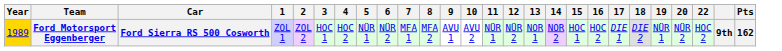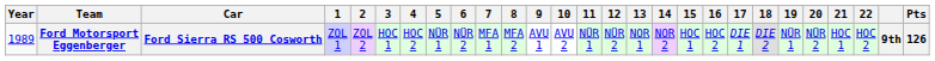 <table class="wikitable" border="1" style="text-align:center; font-size:85%;">
 <tr>
 <th>Year</th>
 <th>Team</th>
 <th>Car</th>
 <th>1</th>
 <th>2</th>
 <th>3</th>
 <th>4</th>
 <th>5</th>
 <th>6</th>
 <th>7</th>
 <th>8</th>
 <th>9</th>
 <th>10</th>
 <th>11</th>
 <th>12</th>
 <th>13</th>
 <th>14</th>
 <th>15</th>
 <th>16</th>
 <th>17</th>
 <th>18</th>
 <th>19</th>
 <th>20</th>
+<th>21</th>
 <th>22</th>
 <th></th>
 <th>Pts</th>
 </tr>
 <tr>
-<td style="background: gold;"><a href='#'>1989</a></td>
+<td><a href='#'>1989</a></td>
 <th nowrap><a href='#'>Ford Motorsport<br>Eggenberger</a></th>
 <th nowrap><a href='#'>Ford Sierra RS 500 Cosworth</a></th>
 <td style="background:#CFCFFF;"><a href='#'>ZOL<br>1</a><br></td>
 <td style="background:#efcfff;"><a href='#'>ZOL<br>2</a><br></td>
 <td style="background:#dfffdf;"><a href='#'>HOC<br>1</a><br></td>
 <td style="background:#dfffdf;"><a href='#'>HOC<br>2</a><br></td>
 <td style="background:#dfffdf;"><a href='#'>NÜR<br>1</a><br></td>
 <td style="background:#dfffdf;"><a href='#'>NÜR<br>2</a><br></td>
 <td style="background:#dfffdf;"><a href='#'>MFA<br>1</a><br></td>
 <td style="background:#dfffdf;"><a href='#'>MFA<br>2</a><br></td>
 <td style="background:#ffffff;"><a href='#'>AVU<br>1</a><br></td>
 <td style="background:#ffffff;"><a href='#'>AVU<br>2</a><br></td>
 <td style="background:#dfffdf;"><a href='#'>NÜR<br>1</a><br></td>
 <td style="background:#dfffdf;"><a href='#'>NÜR<br>2</a><br></td>
 <td style="background:#dfffdf;"><a href='#'>NOR<br>1</a><br></td>
 <td style="background:#efcfff;"><a href='#'>NOR<br>2</a><br></td>
 <td style="background:#dfffdf;"><a href='#'>HOC<br>1</a><br></td>
 <td style="background:#dfffdf;"><a href='#'>HOC<br>2</a><br></td>
 <td style="background:#dfffdf;"><em><a href='#'>DIE<br>1</a></em><br></td>
 <td style="background:#dfdfdf;"><em><a href='#'>DIE<br>2</a></em><br></td>
 <td style="background:#dfffdf;"><a href='#'>NÜR<br>1</a><br></td>
 <td style="background:#dfffdf;"><a href='#'>NÜR<br>2</a><br></td>
+<td style="background:#dfffdf;"><a href='#'>HOC<br>1</a><br></td>
 <td style="background:#dfffdf;"><a href='#'>HOC<br>2</a><br></td>
 <th>9th</th>
-<th>162</th>
+<th>126</th>
 </tr>
 </table>
